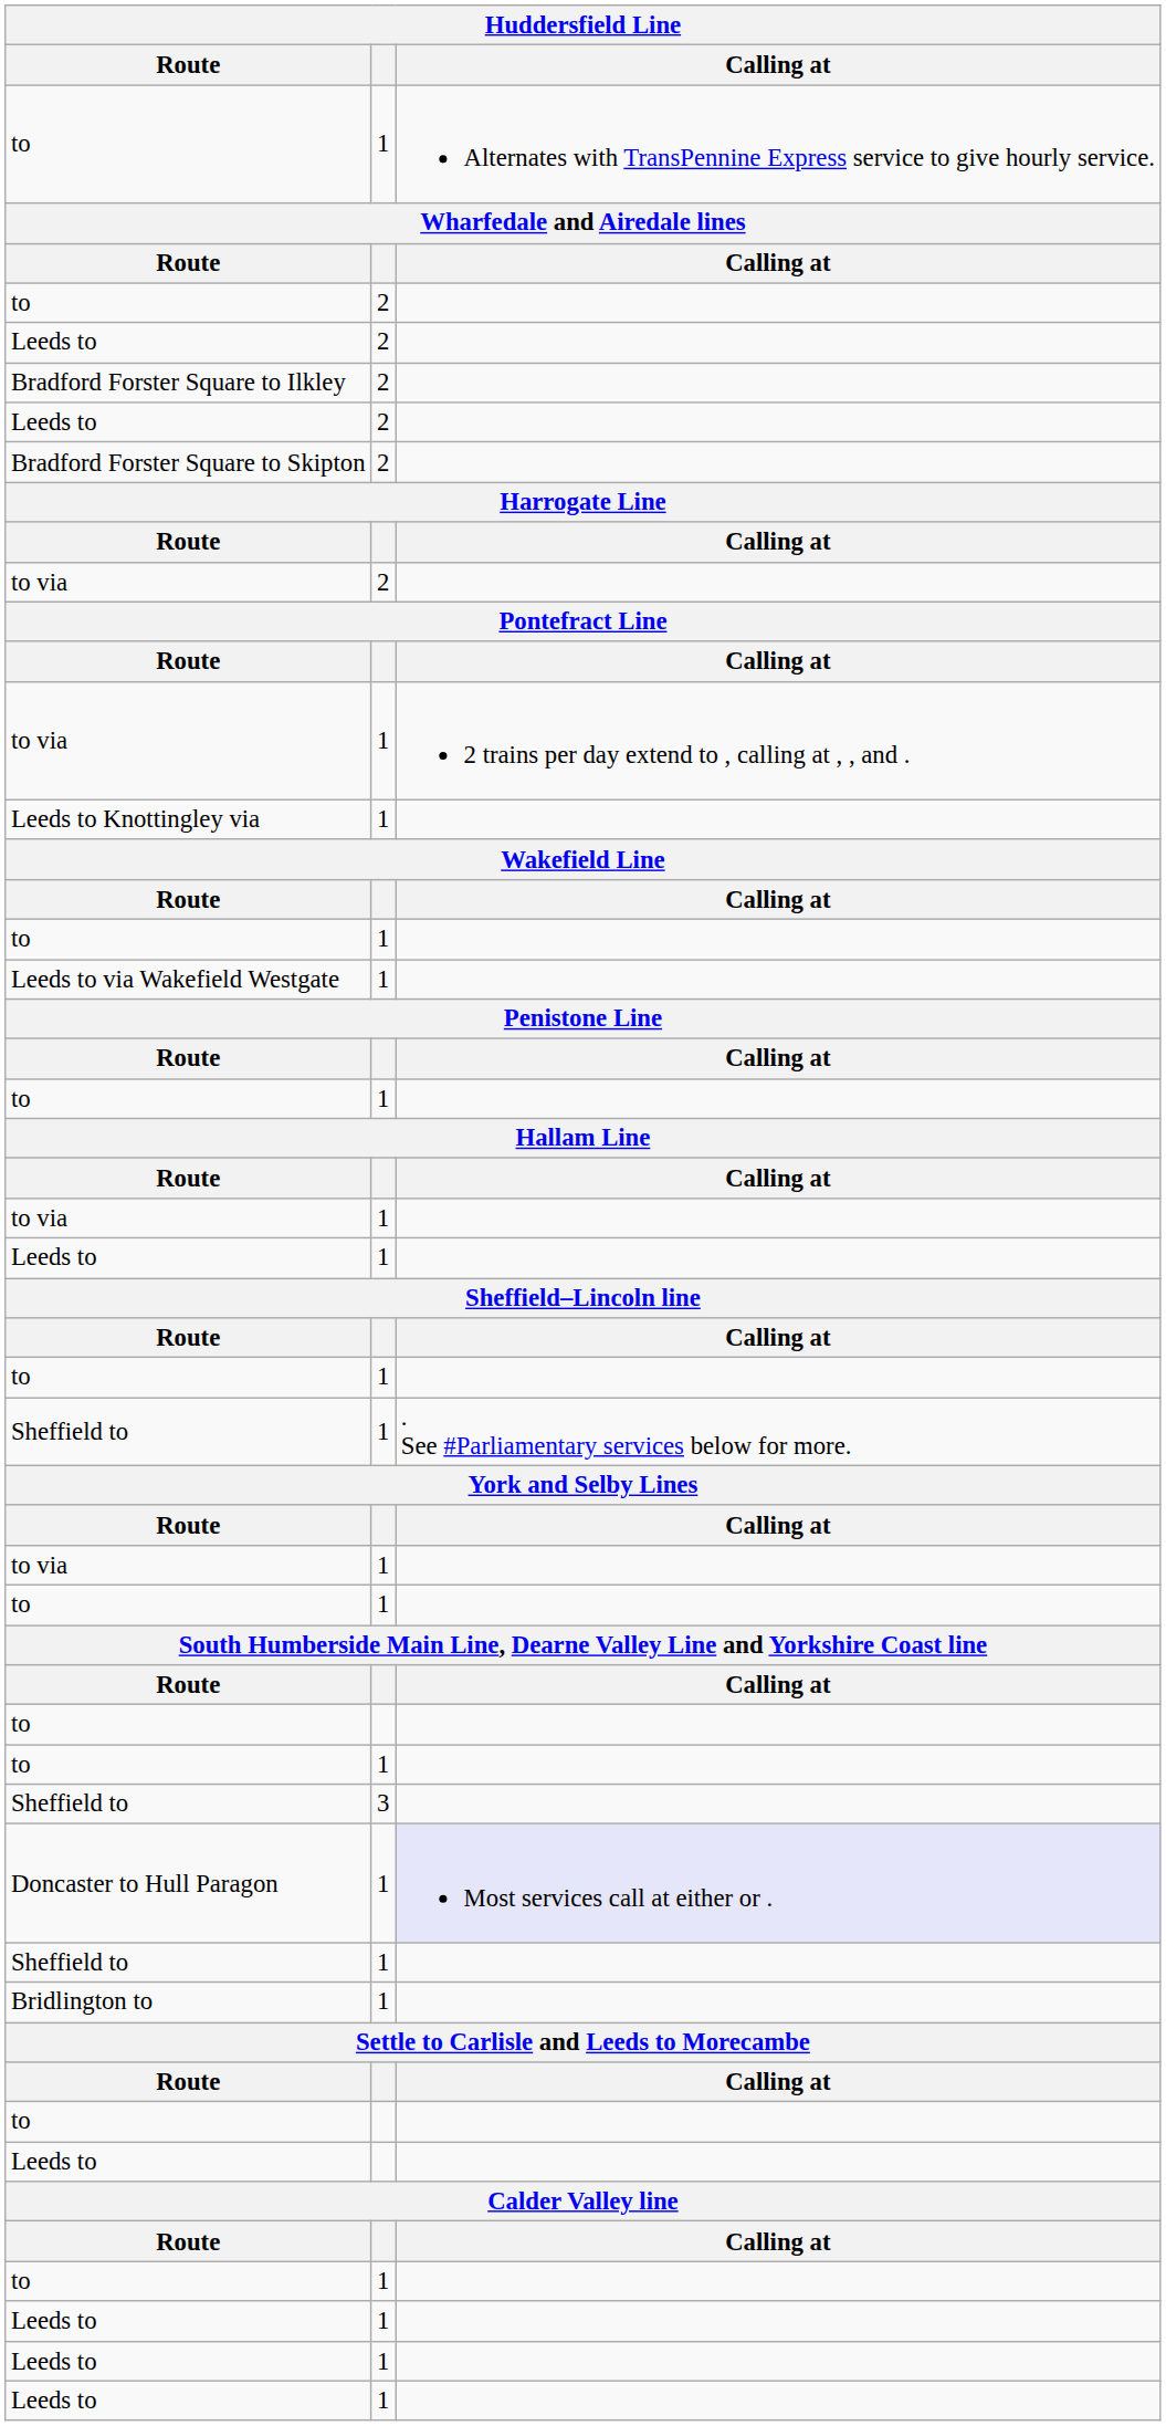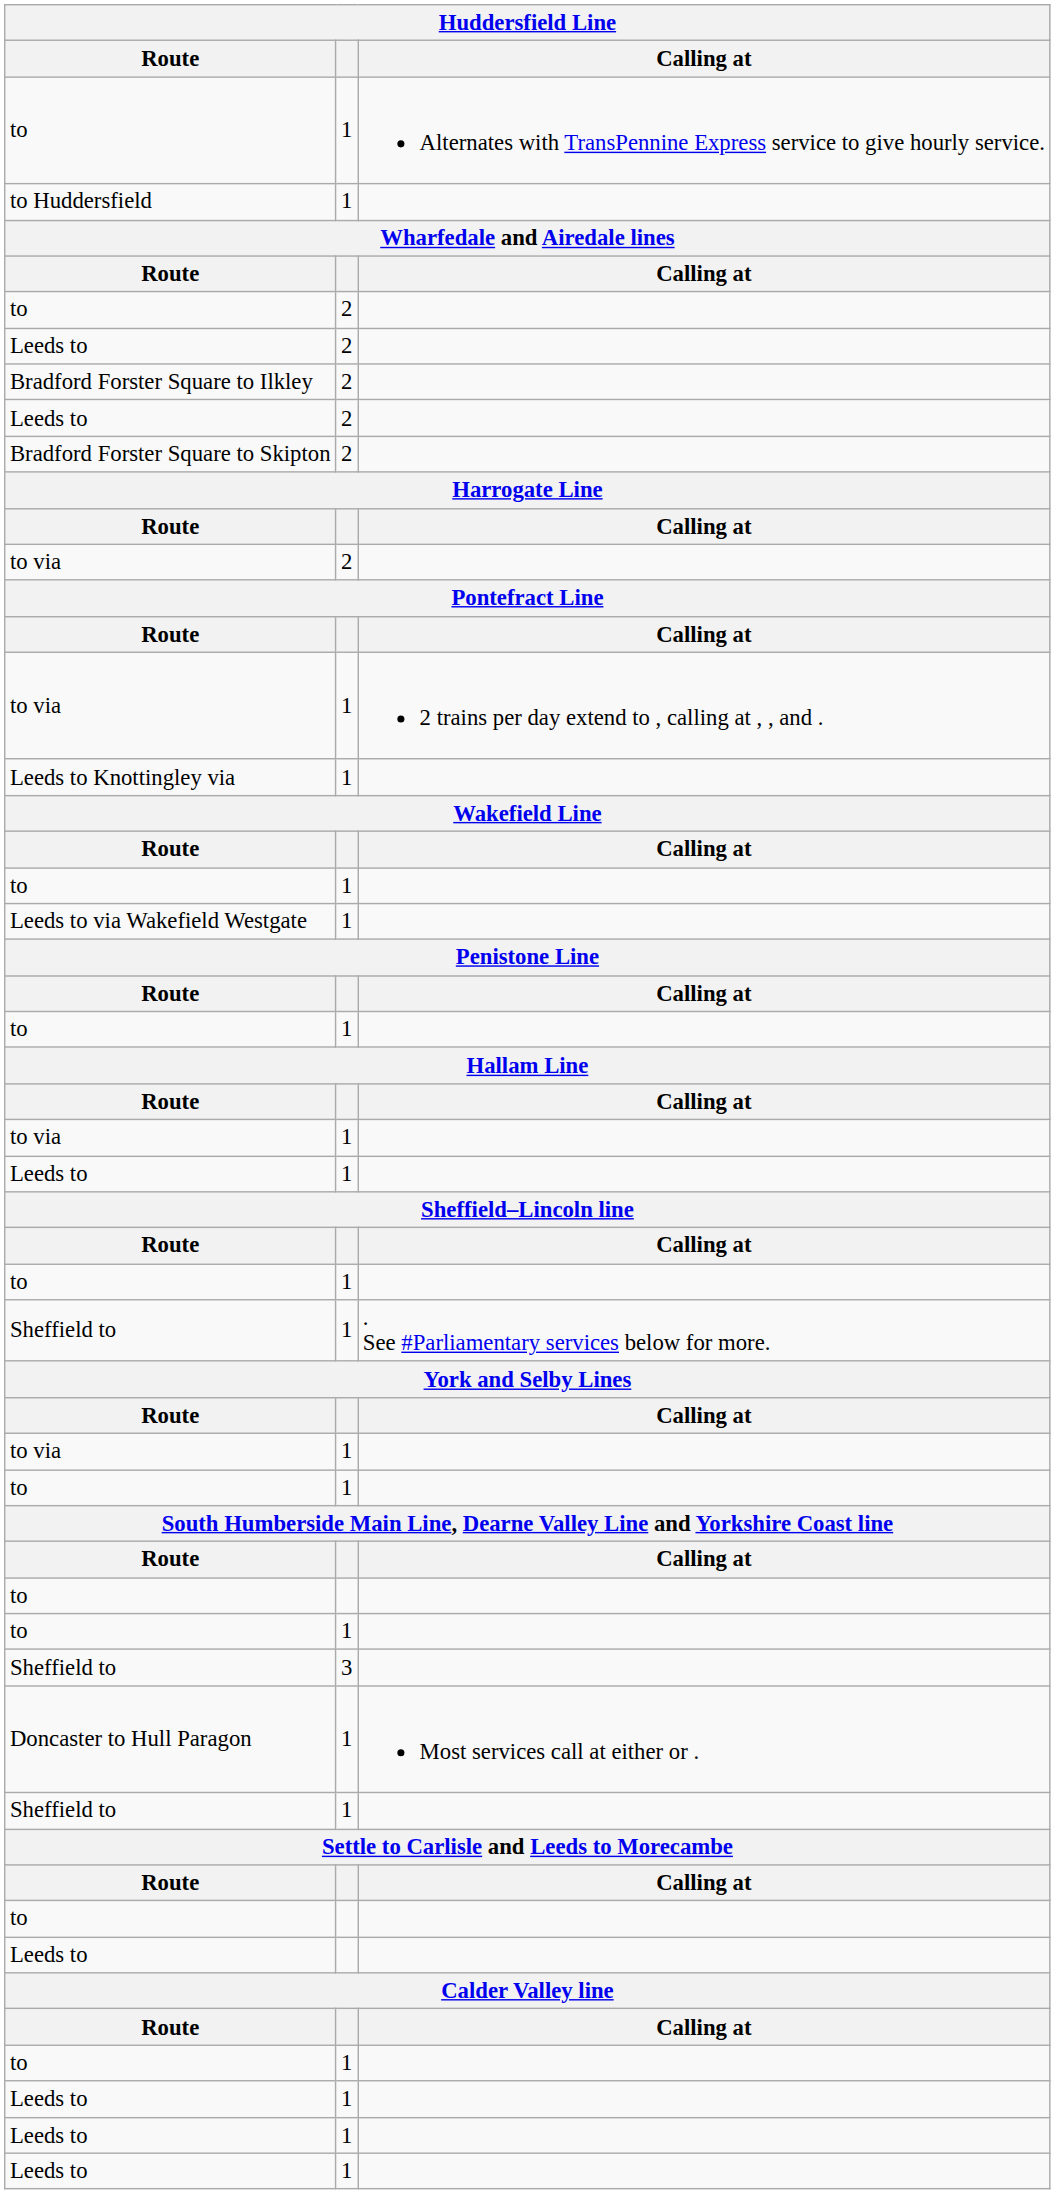 <table class="wikitable">
 <tr>
 <th colspan="3"><a href='#'>Huddersfield Line</a></th>
 </tr>
 <tr>
 <th>Route</th>
 <th></th>
 <th>Calling at</th>
 </tr>
 <tr>
 <td> to </td>
 <td>1</td>
 <td><br><ul><li>Alternates with <a href='#'>TransPennine Express</a> service to give hourly service.</li></ul></td>
+</tr>
+<tr>
+<td> to Huddersfield</td>
+<td>1</td>
+<td></td>
 </tr>
 <tr>
 <th colspan="3"><a href='#'>Wharfedale</a> and <a href='#'>Airedale lines</a></th>
 </tr>
 <tr>
 <th>Route</th>
 <th></th>
 <th>Calling at</th>
 </tr>
 <tr>
 <td> to </td>
 <td>2</td>
 <td></td>
 </tr>
 <tr>
 <td>Leeds to </td>
 <td>2</td>
 <td></td>
 </tr>
 <tr>
 <td>Bradford Forster Square to Ilkley</td>
 <td>2</td>
 <td></td>
 </tr>
 <tr>
 <td>Leeds to </td>
 <td>2</td>
 <td></td>
 </tr>
 <tr>
 <td>Bradford Forster Square to Skipton</td>
 <td>2</td>
 <td></td>
 </tr>
 <tr>
 <th colspan="3"><a href='#'>Harrogate Line</a></th>
 </tr>
 <tr>
 <th>Route</th>
 <th></th>
 <th>Calling at</th>
 </tr>
 <tr>
 <td> to  via </td>
 <td>2</td>
 <td></td>
 </tr>
 <tr>
 <th colspan="3"><a href='#'>Pontefract Line</a></th>
 </tr>
 <tr>
 <th>Route</th>
 <th></th>
 <th>Calling at</th>
 </tr>
 <tr>
 <td> to  via </td>
 <td>1</td>
 <td><br><ul><li>2 trains per day extend to , calling at , ,  and .</li></ul></td>
 </tr>
 <tr>
 <td>Leeds to Knottingley via </td>
 <td>1</td>
 <td></td>
 </tr>
 <tr>
 <th colspan="3"><a href='#'>Wakefield Line</a></th>
 </tr>
 <tr>
 <th>Route</th>
 <th></th>
 <th>Calling at</th>
 </tr>
 <tr>
 <td> to </td>
 <td>1</td>
 <td></td>
 </tr>
 <tr>
 <td>Leeds to  via Wakefield Westgate</td>
 <td>1</td>
 <td></td>
 </tr>
 <tr>
 <th colspan="3"><a href='#'>Penistone Line</a></th>
 </tr>
 <tr>
 <th>Route</th>
 <th></th>
 <th>Calling at</th>
 </tr>
 <tr>
 <td> to </td>
 <td>1</td>
 <td></td>
 </tr>
 <tr>
 <th colspan="3"><a href='#'>Hallam Line</a></th>
 </tr>
 <tr>
 <th>Route</th>
 <th></th>
 <th>Calling at</th>
 </tr>
 <tr>
 <td> to  via </td>
 <td>1</td>
 <td></td>
 </tr>
 <tr>
 <td>Leeds to </td>
 <td>1</td>
 <td></td>
 </tr>
 <tr>
 <th colspan="3"><a href='#'>Sheffield–Lincoln line</a></th>
 </tr>
 <tr>
 <th>Route</th>
 <th></th>
 <th>Calling at</th>
 </tr>
 <tr>
 <td> to </td>
 <td>1</td>
 <td></td>
 </tr>
 <tr>
 <td>Sheffield to </td>
 <td>1</td>
 <td>. <br>See <a href='#'>#Parliamentary services</a> below for more.</td>
 </tr>
 <tr>
 <th colspan="3"><a href='#'>York and Selby Lines</a></th>
 </tr>
 <tr>
 <th>Route</th>
 <th></th>
 <th>Calling at</th>
 </tr>
 <tr>
 <td> to  via </td>
 <td>1</td>
 <td></td>
 </tr>
 <tr>
 <td> to </td>
 <td>1</td>
 <td></td>
 </tr>
 <tr>
 <th colspan="3"><a href='#'>South Humberside Main Line</a>, <a href='#'>Dearne Valley Line</a> and <a href='#'>Yorkshire Coast line</a></th>
 </tr>
 <tr>
 <th>Route</th>
 <th></th>
 <th>Calling at</th>
 </tr>
 <tr>
 <td> to </td>
 <td></td>
 <td></td>
 </tr>
 <tr>
 <td> to </td>
 <td>1</td>
 <td></td>
 </tr>
 <tr>
 <td>Sheffield to </td>
 <td>3</td>
 <td></td>
 </tr>
 <tr>
 <td>Doncaster to Hull Paragon</td>
 <td>1</td>
-<td style="background: lavender;"><br><ul><li>Most services call at either  or .</li></ul></td>
+<td><br><ul><li>Most services call at either  or .</li></ul></td>
 </tr>
 <tr>
 <td>Sheffield to </td>
-<td>1</td>
-<td></td>
-</tr>
-<tr>
-<td>Bridlington to </td>
 <td>1</td>
 <td></td>
 </tr>
 <tr>
 <th colspan="3"><a href='#'>Settle to Carlisle</a> and <a href='#'>Leeds to Morecambe</a></th>
 </tr>
 <tr>
 <th>Route</th>
 <th></th>
 <th>Calling at</th>
 </tr>
 <tr>
 <td> to </td>
 <td></td>
 <td></td>
 </tr>
 <tr>
 <td>Leeds to </td>
 <td></td>
 <td></td>
 </tr>
 <tr>
 <th colspan="3"><a href='#'>Calder Valley line</a></th>
 </tr>
 <tr>
 <th>Route</th>
 <th></th>
 <th>Calling at</th>
 </tr>
 <tr>
 <td> to </td>
 <td>1</td>
 <td></td>
 </tr>
 <tr>
 <td>Leeds to </td>
 <td>1</td>
 <td></td>
 </tr>
 <tr>
 <td>Leeds to </td>
 <td>1</td>
 <td></td>
 </tr>
 <tr>
 <td>Leeds to </td>
 <td>1</td>
 <td></td>
 </tr>
 </table>
